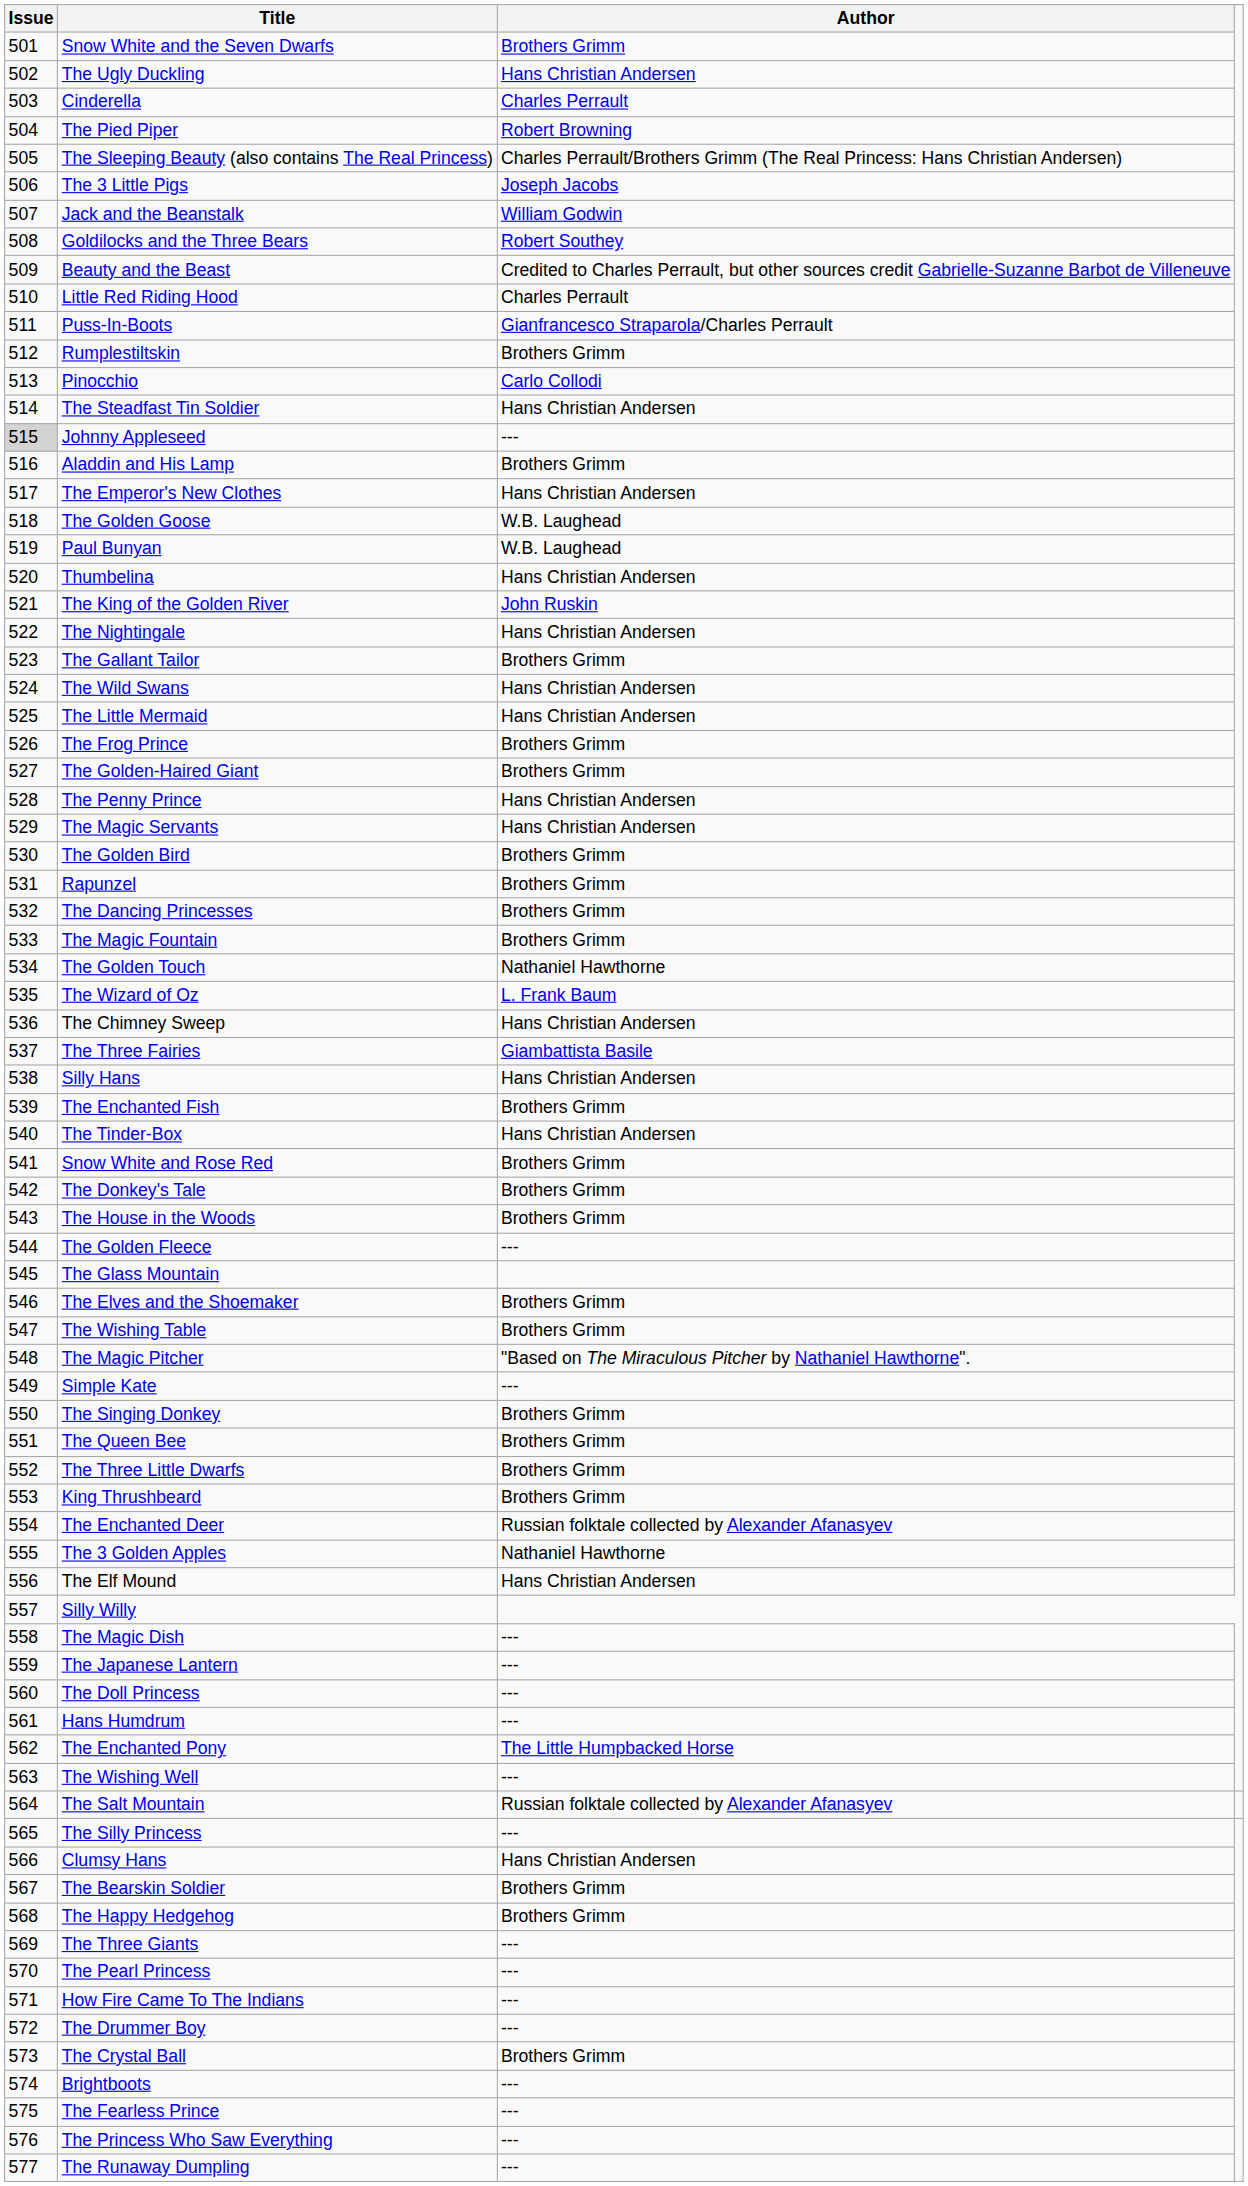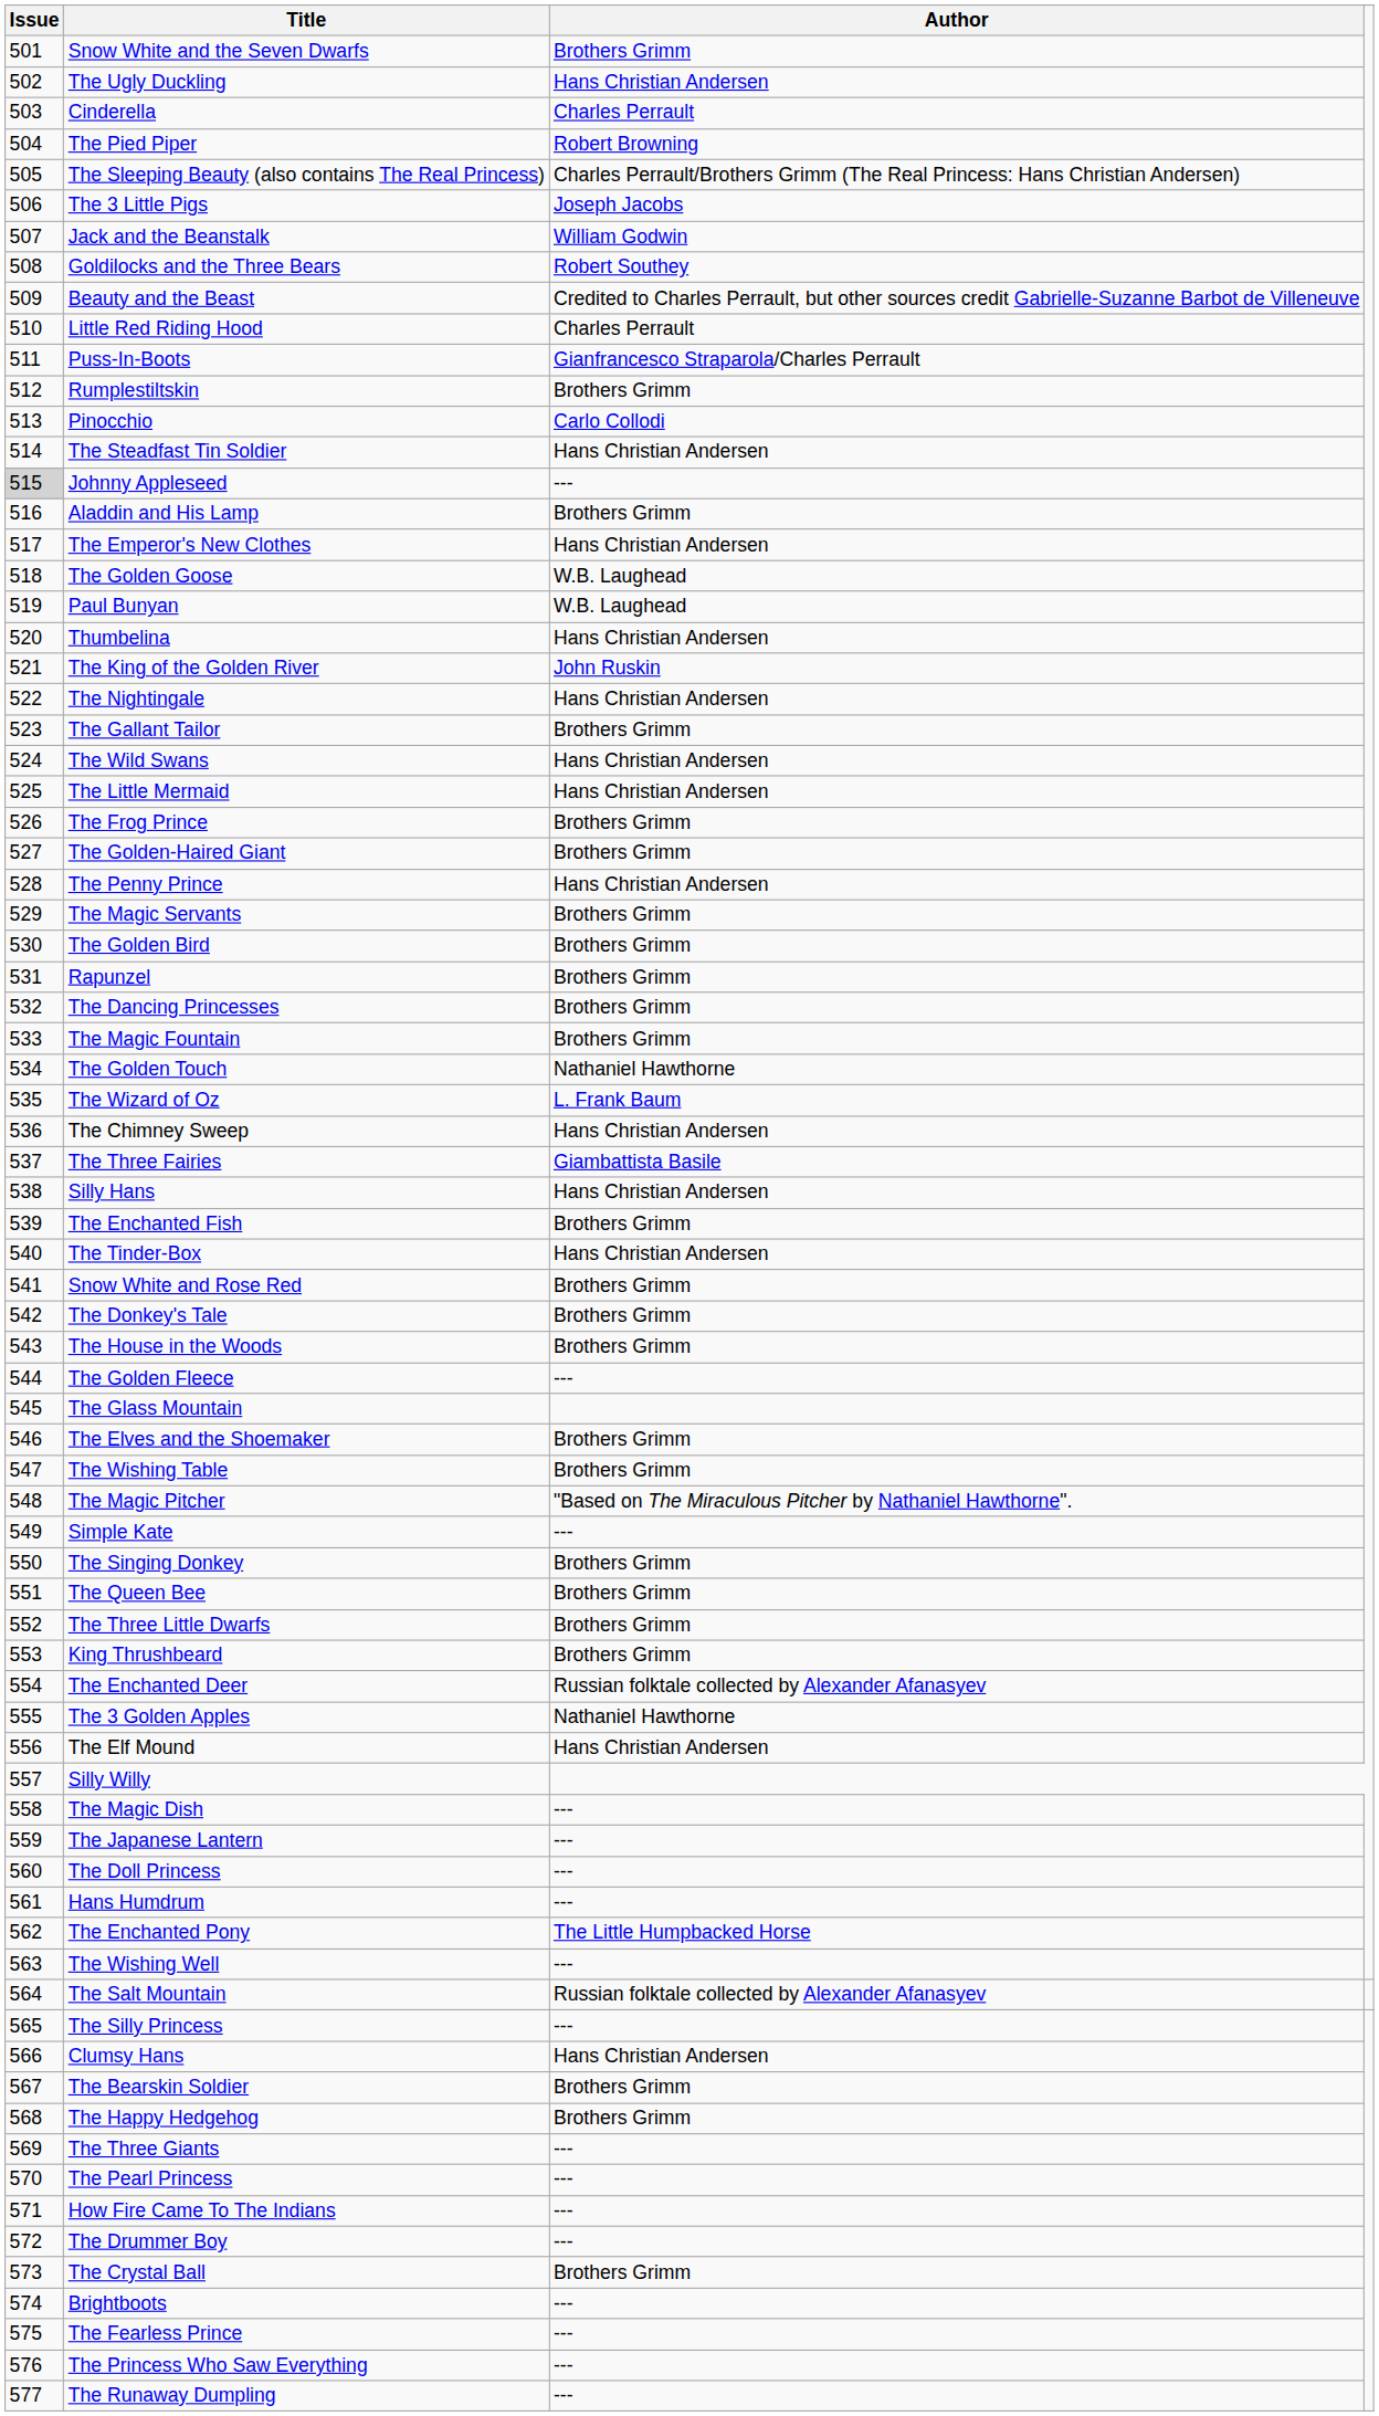 <table class="wikitable sortable collapsible collapsed" border="1">
 <tr>
 <th>Issue</th>
 <th>Title</th>
 <th>Author</th>
 </tr>
 <tr>
 <td>501</td>
 <td><a href='#'>Snow White and the Seven Dwarfs</a></td>
 <td><a href='#'>Brothers Grimm</a></td>
 </tr>
 <tr>
 <td>502</td>
 <td><a href='#'>The Ugly Duckling</a></td>
 <td><a href='#'>Hans Christian Andersen</a></td>
 </tr>
 <tr>
 <td>503</td>
 <td><a href='#'>Cinderella</a></td>
 <td><a href='#'>Charles Perrault</a></td>
 </tr>
 <tr>
 <td>504</td>
 <td><a href='#'>The Pied Piper</a></td>
 <td><a href='#'>Robert Browning</a></td>
 </tr>
 <tr>
 <td>505</td>
 <td><a href='#'>The Sleeping Beauty</a> (also contains <a href='#'>The Real Princess</a>)</td>
 <td>Charles Perrault/Brothers Grimm (The Real Princess: Hans Christian Andersen)</td>
 </tr>
 <tr>
 <td>506</td>
 <td><a href='#'>The 3 Little Pigs</a></td>
 <td><a href='#'>Joseph Jacobs</a></td>
 </tr>
 <tr>
 <td>507</td>
 <td><a href='#'>Jack and the Beanstalk</a></td>
 <td><a href='#'>William Godwin</a></td>
 </tr>
 <tr>
 <td>508</td>
 <td><a href='#'>Goldilocks and the Three Bears</a></td>
 <td><a href='#'>Robert Southey</a></td>
 </tr>
 <tr>
 <td>509</td>
 <td><a href='#'>Beauty and the Beast</a></td>
 <td>Credited to Charles Perrault, but other sources credit <a href='#'>Gabrielle-Suzanne Barbot de Villeneuve</a></td>
 </tr>
 <tr>
 <td>510</td>
 <td><a href='#'>Little Red Riding Hood</a></td>
 <td>Charles Perrault</td>
 </tr>
 <tr>
 <td>511</td>
 <td><a href='#'>Puss-In-Boots</a></td>
 <td><a href='#'>Gianfrancesco Straparola</a>/Charles Perrault</td>
 </tr>
 <tr>
 <td>512</td>
 <td><a href='#'>Rumplestiltskin</a></td>
 <td>Brothers Grimm</td>
 </tr>
 <tr>
 <td>513</td>
 <td><a href='#'>Pinocchio</a></td>
 <td><a href='#'>Carlo Collodi</a></td>
 </tr>
 <tr>
 <td>514</td>
 <td><a href='#'>The Steadfast Tin Soldier</a></td>
 <td>Hans Christian Andersen</td>
 </tr>
 <tr>
 <td style="background: lightgrey;">515</td>
 <td><a href='#'>Johnny Appleseed</a></td>
 <td>---</td>
 </tr>
 <tr>
 <td>516</td>
 <td><a href='#'>Aladdin and His Lamp</a></td>
 <td>Brothers Grimm</td>
 </tr>
 <tr>
 <td>517</td>
 <td><a href='#'>The Emperor's New Clothes</a></td>
 <td>Hans Christian Andersen</td>
 </tr>
 <tr>
 <td>518</td>
 <td><a href='#'>The Golden Goose</a></td>
 <td>W.B. Laughead</td>
 </tr>
 <tr>
 <td>519</td>
 <td><a href='#'>Paul Bunyan</a></td>
 <td>W.B. Laughead</td>
 </tr>
 <tr>
 <td>520</td>
 <td><a href='#'>Thumbelina</a></td>
 <td>Hans Christian Andersen</td>
 </tr>
 <tr>
 <td>521</td>
 <td><a href='#'>The King of the Golden River</a></td>
 <td><a href='#'>John Ruskin</a></td>
 </tr>
 <tr>
 <td>522</td>
 <td><a href='#'>The Nightingale</a></td>
 <td>Hans Christian Andersen</td>
 </tr>
 <tr>
 <td>523</td>
 <td><a href='#'>The Gallant Tailor</a></td>
 <td>Brothers Grimm</td>
 </tr>
 <tr>
 <td>524</td>
 <td><a href='#'>The Wild Swans</a></td>
 <td>Hans Christian Andersen</td>
 </tr>
 <tr>
 <td>525</td>
 <td><a href='#'>The Little Mermaid</a></td>
 <td>Hans Christian Andersen</td>
 </tr>
 <tr>
 <td>526</td>
 <td><a href='#'>The Frog Prince</a></td>
 <td>Brothers Grimm</td>
 </tr>
 <tr>
 <td>527</td>
 <td><a href='#'>The Golden-Haired Giant</a></td>
 <td>Brothers Grimm</td>
 </tr>
 <tr>
 <td>528</td>
 <td><a href='#'>The Penny Prince</a></td>
 <td>Hans Christian Andersen</td>
 </tr>
 <tr>
 <td>529</td>
 <td><a href='#'>The Magic Servants</a></td>
-<td>Hans Christian Andersen</td>
+<td>Brothers Grimm</td>
 </tr>
 <tr>
 <td>530</td>
 <td><a href='#'>The Golden Bird</a></td>
 <td>Brothers Grimm</td>
 </tr>
 <tr>
 <td>531</td>
 <td><a href='#'>Rapunzel</a></td>
 <td>Brothers Grimm</td>
 </tr>
 <tr>
 <td>532</td>
 <td><a href='#'>The Dancing Princesses</a></td>
 <td>Brothers Grimm</td>
 </tr>
 <tr>
 <td>533</td>
 <td><a href='#'>The Magic Fountain</a></td>
 <td>Brothers Grimm</td>
 </tr>
 <tr>
 <td>534</td>
 <td><a href='#'>The Golden Touch</a></td>
 <td>Nathaniel Hawthorne</td>
 </tr>
 <tr>
 <td>535</td>
 <td><a href='#'>The Wizard of Oz</a></td>
 <td><a href='#'>L. Frank Baum</a></td>
 </tr>
 <tr>
 <td>536</td>
 <td>The Chimney Sweep</td>
 <td>Hans Christian Andersen</td>
 </tr>
 <tr>
 <td>537</td>
 <td><a href='#'>The Three Fairies</a></td>
 <td><a href='#'>Giambattista Basile</a></td>
 </tr>
 <tr>
 <td>538</td>
 <td><a href='#'>Silly Hans</a></td>
 <td>Hans Christian Andersen</td>
 </tr>
 <tr>
 <td>539</td>
 <td><a href='#'>The Enchanted Fish</a></td>
 <td>Brothers Grimm</td>
 </tr>
 <tr>
 <td>540</td>
 <td><a href='#'>The Tinder-Box</a></td>
 <td>Hans Christian Andersen</td>
 </tr>
 <tr>
 <td>541</td>
 <td><a href='#'>Snow White and Rose Red</a></td>
 <td>Brothers Grimm</td>
 </tr>
 <tr>
 <td>542</td>
 <td><a href='#'>The Donkey's Tale</a></td>
 <td>Brothers Grimm</td>
 </tr>
 <tr>
 <td>543</td>
 <td><a href='#'>The House in the Woods</a></td>
 <td>Brothers Grimm</td>
 </tr>
 <tr>
 <td>544</td>
 <td><a href='#'>The Golden Fleece</a></td>
 <td>---</td>
 </tr>
 <tr>
 <td>545</td>
 <td><a href='#'>The Glass Mountain</a></td>
 <td></td>
 </tr>
 <tr>
 <td>546</td>
 <td><a href='#'>The Elves and the Shoemaker</a></td>
 <td>Brothers Grimm</td>
 </tr>
 <tr>
 <td>547</td>
 <td><a href='#'>The Wishing Table</a></td>
 <td>Brothers Grimm</td>
 </tr>
 <tr>
 <td>548</td>
 <td><a href='#'>The Magic Pitcher</a></td>
 <td>"Based on <em>The Miraculous Pitcher</em> by <a href='#'>Nathaniel Hawthorne</a>".</td>
 </tr>
 <tr>
 <td>549</td>
 <td><a href='#'>Simple Kate</a></td>
 <td>---</td>
 </tr>
 <tr>
 <td>550</td>
 <td><a href='#'>The Singing Donkey</a></td>
 <td>Brothers Grimm</td>
 </tr>
 <tr>
 <td>551</td>
 <td><a href='#'>The Queen Bee</a></td>
 <td>Brothers Grimm</td>
 </tr>
 <tr>
 <td>552</td>
 <td><a href='#'>The Three Little Dwarfs</a></td>
 <td>Brothers Grimm</td>
 </tr>
 <tr>
 <td>553</td>
 <td><a href='#'>King Thrushbeard</a></td>
 <td>Brothers Grimm</td>
 </tr>
 <tr>
 <td>554</td>
 <td><a href='#'>The Enchanted Deer</a></td>
 <td>Russian folktale collected by <a href='#'>Alexander Afanasyev</a></td>
 </tr>
 <tr>
 <td>555</td>
 <td><a href='#'>The 3 Golden Apples</a></td>
 <td>Nathaniel Hawthorne</td>
 </tr>
 <tr>
 <td>556</td>
 <td>The Elf Mound</td>
 <td>Hans Christian Andersen</td>
 </tr>
 <tr>
 <td>557</td>
 <td><a href='#'>Silly Willy</a></td>
 </tr>
 <tr>
 <td>558</td>
 <td><a href='#'>The Magic Dish</a></td>
 <td>---</td>
 </tr>
 <tr>
 <td>559</td>
 <td><a href='#'>The Japanese Lantern</a></td>
 <td>---</td>
 </tr>
 <tr>
 <td>560</td>
 <td><a href='#'>The Doll Princess</a></td>
 <td>---</td>
 </tr>
 <tr>
 <td>561</td>
 <td><a href='#'>Hans Humdrum</a></td>
 <td>---</td>
 </tr>
 <tr>
 <td>562</td>
 <td><a href='#'>The Enchanted Pony</a></td>
 <td><a href='#'>The Little Humpbacked Horse</a></td>
 </tr>
 <tr>
 <td>563</td>
 <td><a href='#'>The Wishing Well</a></td>
 <td>---</td>
 </tr>
 <tr>
 <td>564</td>
 <td><a href='#'>The Salt Mountain</a></td>
 <td>Russian folktale collected by <a href='#'>Alexander Afanasyev</a></td>
 <td></td>
 </tr>
 <tr>
 <td>565</td>
 <td><a href='#'>The Silly Princess</a></td>
 <td>---</td>
 </tr>
 <tr>
 <td>566</td>
 <td><a href='#'>Clumsy Hans</a></td>
 <td>Hans Christian Andersen</td>
 </tr>
 <tr>
 <td>567</td>
 <td><a href='#'>The Bearskin Soldier</a></td>
 <td>Brothers Grimm</td>
 </tr>
 <tr>
 <td>568</td>
 <td><a href='#'>The Happy Hedgehog</a></td>
 <td>Brothers Grimm</td>
 </tr>
 <tr>
 <td>569</td>
 <td><a href='#'>The Three Giants</a></td>
 <td>---</td>
 </tr>
 <tr>
 <td>570</td>
 <td><a href='#'>The Pearl Princess</a></td>
 <td>---</td>
 </tr>
 <tr>
 <td>571</td>
 <td><a href='#'>How Fire Came To The Indians</a></td>
 <td>---</td>
 </tr>
 <tr>
 <td>572</td>
 <td><a href='#'>The Drummer Boy</a></td>
 <td>---</td>
 </tr>
 <tr>
 <td>573</td>
 <td><a href='#'>The Crystal Ball</a></td>
 <td>Brothers Grimm</td>
 </tr>
 <tr>
 <td>574</td>
 <td><a href='#'>Brightboots</a></td>
 <td>---</td>
 </tr>
 <tr>
 <td>575</td>
 <td><a href='#'>The Fearless Prince</a></td>
 <td>---</td>
 </tr>
 <tr>
 <td>576</td>
 <td><a href='#'>The Princess Who Saw Everything</a></td>
 <td>---</td>
 </tr>
 <tr>
 <td>577</td>
 <td><a href='#'>The Runaway Dumpling</a></td>
 <td>---</td>
 </tr>
 </table>
